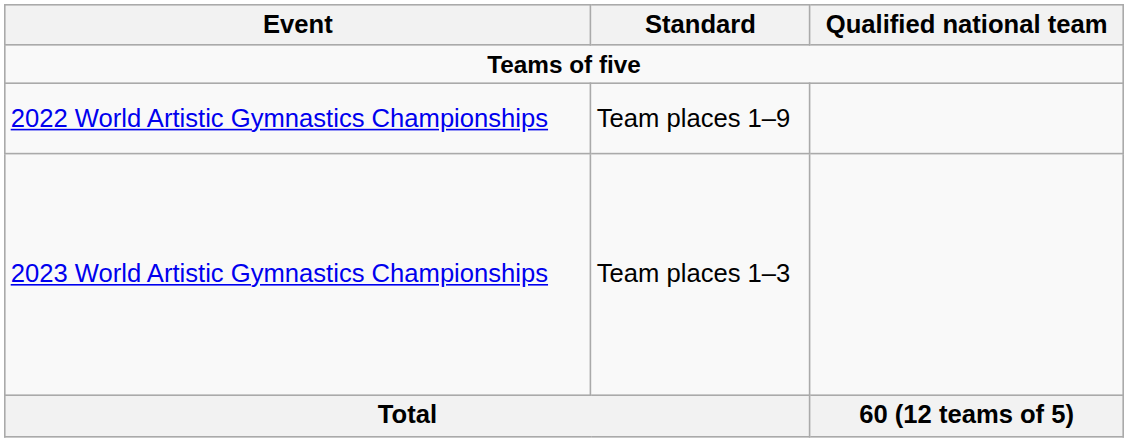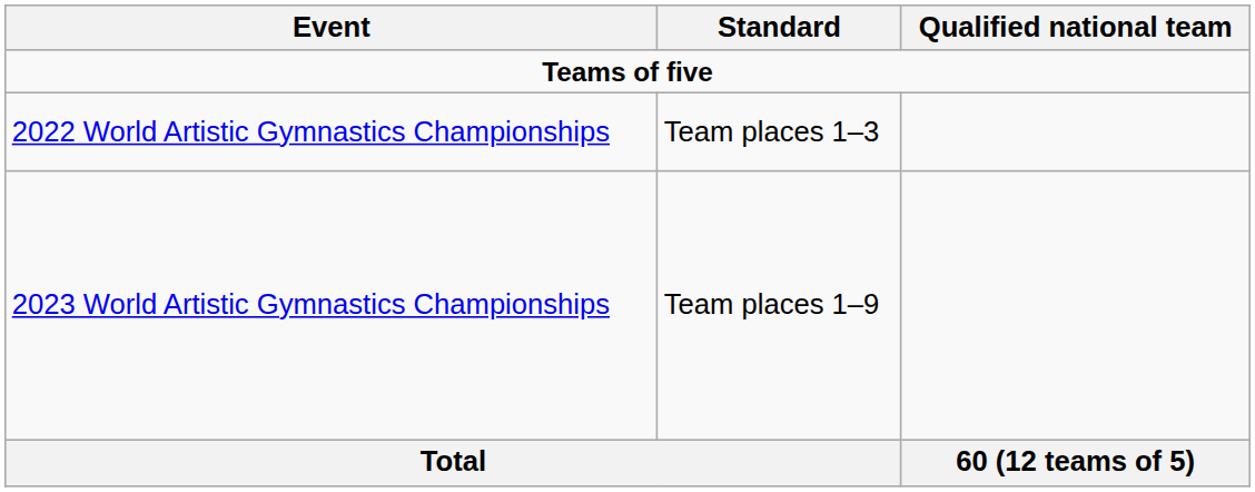 <table class="wikitable" style="width:700px;">
 <tr>
 <th>Event</th>
 <th>Standard</th>
 <th>Qualified national team</th>
 </tr>
 <tr style="font-size: 95%">
 <td colspan="3" style="text-align:center"><strong>Teams of five</strong></td>
 </tr>
 <tr>
 <td><a href='#'>2022 World Artistic Gymnastics Championships</a></td>
-<td>Team places 1–9 <br> </td>
+<td>Team places 1–3</td>
 <td> <br><br></td>
 </tr>
 <tr>
 <td><a href='#'>2023 World Artistic Gymnastics Championships</a></td>
-<td>Team places 1–3</td>
+<td>Team places 1–9 <br> </td>
 <td><br><br><br><br><br><br><br><br></td>
 </tr>
 <tr>
 <th colspan="2">Total</th>
 <th>60 (12 teams of 5)</th>
 </tr>
 </table>
